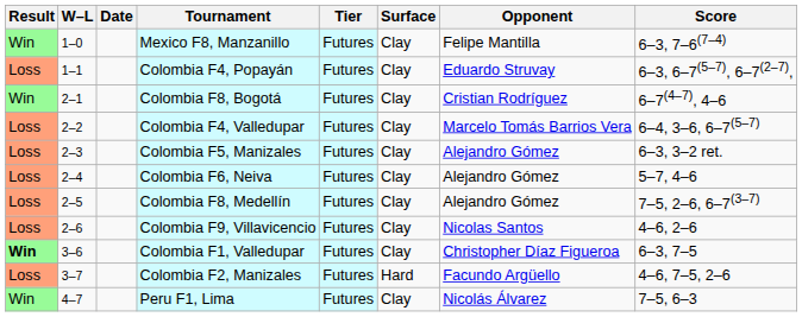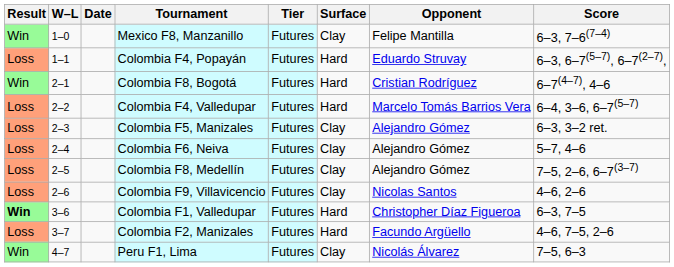 <table class="sortable wikitable">
 <tr>
 <th>Result</th>
 <th class="unsortable">W–L</th>
 <th>Date</th>
 <th>Tournament</th>
 <th>Tier</th>
 <th>Surface</th>
 <th>Opponent</th>
 <th class="unsortable">Score</th>
 </tr>
 <tr>
 <td bgcolor=98FB98>Win</td>
 <td><small>1–0</small></td>
 <td></td>
 <td style="background:#cffcff;">Mexico F8, Manzanillo</td>
 <td style="background:#cffcff;">Futures</td>
 <td>Clay</td>
 <td> Felipe Mantilla</td>
 <td>6–3, 7–6<sup>(7–4)</sup></td>
 </tr>
 <tr>
 <td bgcolor=FFA07A>Loss</td>
 <td><small>1–1</small></td>
 <td></td>
 <td style="background:#cffcff;">Colombia F4, Popayán</td>
 <td style="background:#cffcff;">Futures</td>
-<td>Clay</td>
+<td>Hard</td>
 <td> <a href='#'>Eduardo Struvay</a></td>
 <td>6–3, 6–7<sup>(5–7)</sup>, 6–7<sup>(2–7)</sup>,</td>
 </tr>
 <tr>
 <td bgcolor=98FB98>Win</td>
 <td><small>2–1</small></td>
 <td></td>
 <td style="background:#cffcff;">Colombia F8, Bogotá</td>
 <td style="background:#cffcff;">Futures</td>
-<td>Clay</td>
+<td>Hard</td>
 <td> <a href='#'>Cristian Rodríguez</a></td>
 <td>6–7<sup>(4–7)</sup>, 4–6</td>
 </tr>
 <tr>
 <td bgcolor=FFA07A>Loss</td>
 <td><small>2–2</small></td>
 <td></td>
 <td style="background:#cffcff;">Colombia F4, Valledupar</td>
 <td style="background:#cffcff;">Futures</td>
-<td>Clay</td>
+<td>Hard</td>
 <td> <a href='#'>Marcelo Tomás Barrios Vera</a></td>
 <td>6–4, 3–6, 6–7<sup>(5–7)</sup></td>
 </tr>
 <tr>
 <td bgcolor=FFA07A>Loss</td>
 <td><small>2–3</small></td>
 <td></td>
 <td style="background:#cffcff;">Colombia F5, Manizales</td>
 <td style="background:#cffcff;">Futures</td>
 <td>Clay</td>
 <td> <a href='#'>Alejandro Gómez</a></td>
 <td>6–3, 3–2 ret.</td>
 </tr>
 <tr>
 <td bgcolor=FFA07A>Loss</td>
 <td><small>2–4</small></td>
 <td></td>
 <td style="background:#cffcff;">Colombia F6, Neiva</td>
 <td style="background:#cffcff;">Futures</td>
 <td>Clay</td>
 <td> Alejandro Gómez</td>
 <td>5–7, 4–6</td>
 </tr>
 <tr>
 <td bgcolor=FFA07A>Loss</td>
 <td><small>2–5</small></td>
 <td></td>
 <td style="background:#cffcff;">Colombia F8, Medellín</td>
 <td style="background:#cffcff;">Futures</td>
 <td>Clay</td>
 <td> Alejandro Gómez</td>
 <td>7–5, 2–6, 6–7<sup>(3–7)</sup></td>
 </tr>
 <tr>
 <td bgcolor=FFA07A>Loss</td>
 <td><small>2–6</small></td>
 <td></td>
 <td style="background:#cffcff;">Colombia F9, Villavicencio</td>
 <td style="background:#cffcff;">Futures</td>
 <td>Clay</td>
 <td> <a href='#'>Nicolas Santos</a></td>
 <td>4–6, 2–6</td>
 </tr>
 <tr>
 <td bgcolor=98FB98><strong>Win</strong></td>
 <td><small>3–6</small></td>
 <td></td>
 <td style="background:#cffcff;">Colombia F1, Valledupar</td>
 <td style="background:#cffcff;">Futures</td>
-<td>Clay</td>
+<td>Hard</td>
 <td> <a href='#'>Christopher Díaz Figueroa</a></td>
 <td>6–3, 7–5</td>
 </tr>
 <tr>
 <td bgcolor=FFA07A>Loss</td>
 <td><small>3–7</small></td>
 <td></td>
 <td style="background:#cffcff;">Colombia F2, Manizales</td>
 <td style="background:#cffcff;">Futures</td>
 <td>Hard</td>
 <td> <a href='#'>Facundo Argüello</a></td>
 <td>4–6, 7–5, 2–6</td>
 </tr>
 <tr>
 <td bgcolor=98FB98>Win</td>
 <td><small>4–7</small></td>
 <td></td>
 <td style="background:#cffcff;">Peru F1, Lima</td>
 <td style="background:#cffcff;">Futures</td>
 <td>Clay</td>
 <td> <a href='#'>Nicolás Álvarez</a></td>
 <td>7–5, 6–3</td>
 </tr>
 </table>
